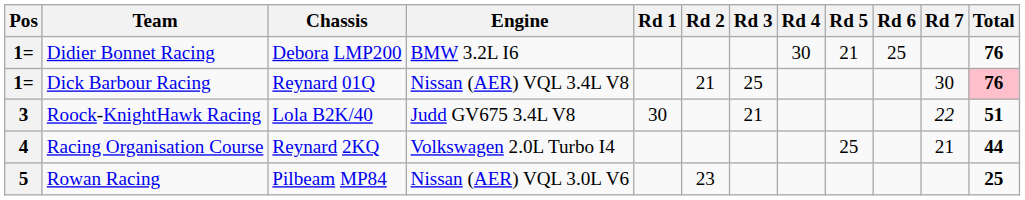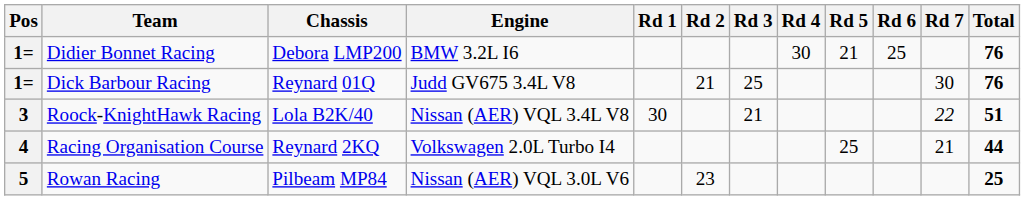 <table class="wikitable" style="font-size: 90%;">
 <tr>
 <th>Pos</th>
 <th>Team</th>
 <th>Chassis</th>
 <th>Engine</th>
 <th>Rd 1</th>
 <th>Rd 2</th>
 <th>Rd 3</th>
 <th>Rd 4</th>
 <th>Rd 5</th>
 <th>Rd 6</th>
 <th>Rd 7</th>
 <th>Total</th>
 </tr>
 <tr>
 <th>1=</th>
 <td> <a href='#'>Didier Bonnet Racing</a></td>
 <td><a href='#'>Debora</a> <a href='#'>LMP200</a></td>
 <td><a href='#'>BMW</a> 3.2L I6</td>
 <td></td>
 <td></td>
 <td></td>
 <td align=center>30</td>
 <td align=center>21</td>
 <td align=center>25</td>
 <td></td>
 <td align=center><strong>76</strong></td>
 </tr>
 <tr>
 <th>1=</th>
 <td> <a href='#'>Dick Barbour Racing</a></td>
 <td><a href='#'>Reynard</a> <a href='#'>01Q</a></td>
-<td><a href='#'>Nissan</a> (<a href='#'>AER</a>) VQL 3.4L V8</td>
+<td><a href='#'>Judd</a> GV675 3.4L V8</td>
 <td></td>
 <td align=center>21</td>
 <td align=center>25</td>
 <td></td>
 <td></td>
 <td></td>
 <td align=center>30</td>
-<td align=center style="background: pink;"><strong>76</strong></td>
+<td align=center><strong>76</strong></td>
 </tr>
 <tr>
 <th>3</th>
 <td> <a href='#'>Roock</a>-<a href='#'>KnightHawk Racing</a></td>
 <td><a href='#'>Lola B2K/40</a></td>
-<td><a href='#'>Judd</a> GV675 3.4L V8</td>
+<td><a href='#'>Nissan</a> (<a href='#'>AER</a>) VQL 3.4L V8</td>
 <td align=center>30</td>
 <td></td>
 <td align=center>21</td>
 <td></td>
 <td></td>
 <td></td>
 <td align=center><em>22</em></td>
 <td align=center><strong>51</strong></td>
 </tr>
 <tr>
 <th>4</th>
 <td> <a href='#'>Racing Organisation Course</a></td>
 <td><a href='#'>Reynard</a> <a href='#'>2KQ</a></td>
 <td><a href='#'>Volkswagen</a> 2.0L Turbo I4</td>
 <td></td>
 <td></td>
 <td></td>
 <td></td>
 <td align=center>25</td>
 <td></td>
 <td align=center>21</td>
 <td align=center><strong>44</strong></td>
 </tr>
 <tr>
 <th>5</th>
 <td> <a href='#'>Rowan Racing</a></td>
 <td><a href='#'>Pilbeam</a> <a href='#'>MP84</a></td>
 <td><a href='#'>Nissan</a> (<a href='#'>AER</a>) VQL 3.0L V6</td>
 <td></td>
 <td align=center>23</td>
 <td></td>
 <td></td>
 <td></td>
 <td></td>
 <td></td>
 <td align=center><strong>25</strong></td>
 </tr>
 </table>
